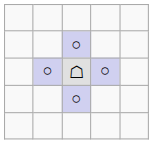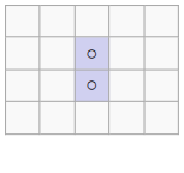 <table border="1" class="wikitable">
 <tr align=center>
 <td width="20"> </td>
 <td width="20"> </td>
 <td width="20"> </td>
 <td width="20"> </td>
 <td width="20"> </td>
 </tr>
 <tr align=center>
 <td> </td>
 <td> </td>
 <td style="background:#d0d0f0;">○</td>
 <td> </td>
 <td> </td>
 </tr>
 <tr align=center>
 <td> </td>
-<td style="background:#d0d0f0;">○</td>
-<td style="background:#e0e0e0;">☖</td>
-<td style="background:#d0d0f0;">○</td>
-<td> </td>
-</tr>
-<tr align=center>
-<td> </td>
 <td> </td>
 <td style="background:#d0d0f0;">○</td>
 <td> </td>
 <td> </td>
 </tr>
 <tr align=center>
 <td> </td>
 <td> </td>
 <td> </td>
 <td> </td>
 <td> </td>
 </tr>
 </table>
